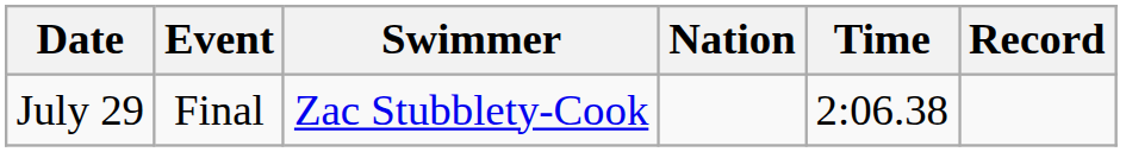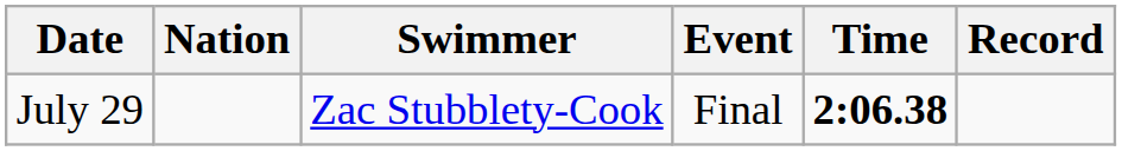 <table class="wikitable sortable" style="text-align:center" style=text-align:center>
 <tr>
 <th>Date</th>
+<th>Nation</th>
+<th>Swimmer</th>
 <th>Event</th>
-<th>Swimmer</th>
-<th>Nation</th>
 <th>Time</th>
 <th>Record</th>
 </tr>
 <tr>
 <td>July 29</td>
+<td align=left></td>
+<td align=left><a href='#'>Zac Stubblety-Cook</a></td>
 <td>Final</td>
-<td align=left><a href='#'>Zac Stubblety-Cook</a></td>
-<td align=left></td>
-<td>2:06.38</td>
+<td><strong>2:06.38</strong></td>
 <td></td>
 </tr>
 </table>
